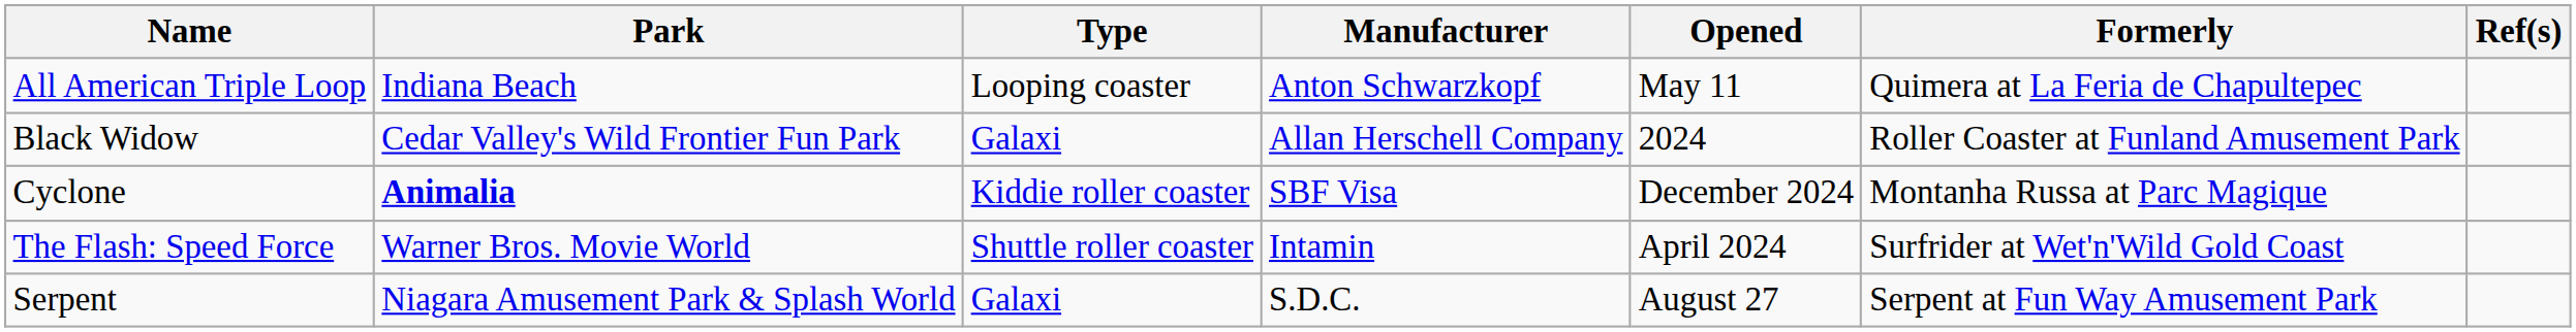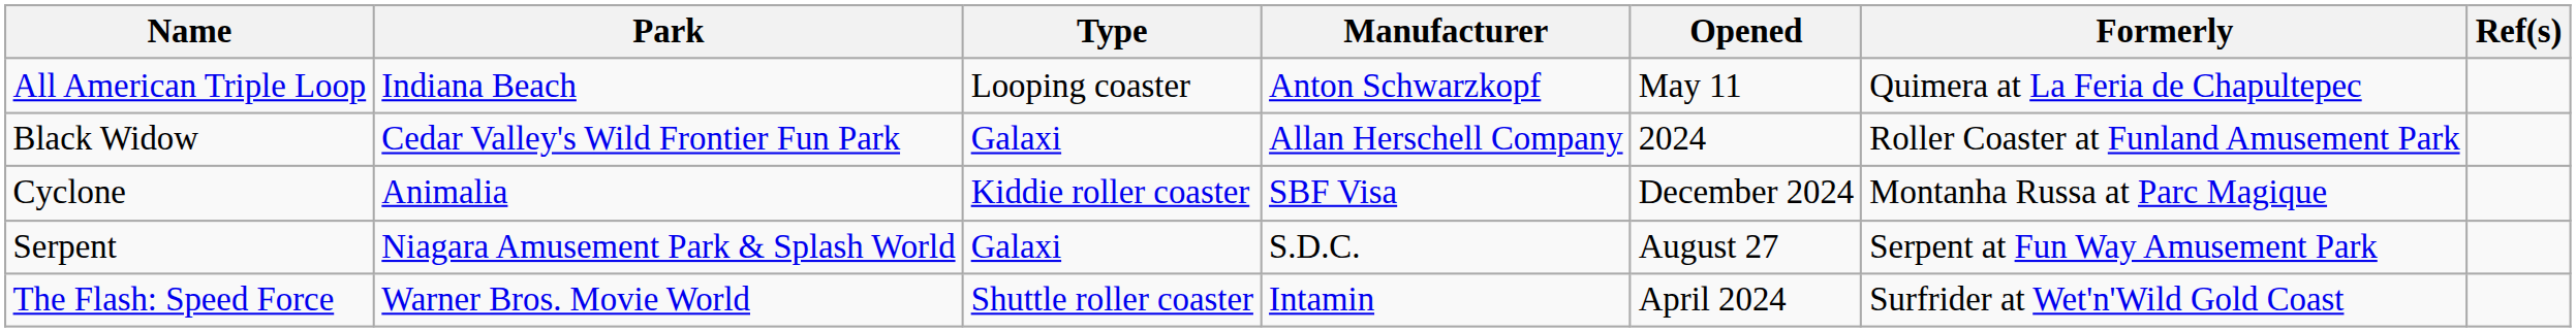 <table class="wikitable sortable">
 <tr>
 <th>Name</th>
 <th>Park</th>
 <th>Type</th>
 <th>Manufacturer</th>
 <th>Opened</th>
 <th>Formerly</th>
 <th class="unsortable">Ref(s)</th>
 </tr>
 <tr>
 <td><a href='#'>All American Triple Loop</a></td>
 <td><a href='#'>Indiana Beach</a></td>
 <td>Looping coaster</td>
 <td><a href='#'>Anton Schwarzkopf</a></td>
 <td>May 11</td>
 <td>Quimera at <a href='#'>La Feria de Chapultepec</a></td>
 <td></td>
 </tr>
 <tr>
 <td>Black Widow</td>
 <td><a href='#'>Cedar Valley's Wild Frontier Fun Park</a></td>
 <td><a href='#'>Galaxi</a></td>
 <td><a href='#'>Allan Herschell Company</a></td>
 <td>2024</td>
 <td>Roller Coaster at <a href='#'>Funland Amusement Park</a></td>
 <td></td>
 </tr>
 <tr>
 <td>Cyclone</td>
-<td><strong><a href='#'>Animalia</a></strong></td>
+<td><a href='#'>Animalia</a></td>
 <td><a href='#'>Kiddie roller coaster</a></td>
 <td><a href='#'>SBF Visa</a></td>
 <td>December 2024</td>
 <td>Montanha Russa at <a href='#'>Parc Magique</a></td>
+<td></td>
+</tr>
+<tr>
+<td>Serpent</td>
+<td><a href='#'>Niagara Amusement Park & Splash World</a></td>
+<td><a href='#'>Galaxi</a></td>
+<td>S.D.C.</td>
+<td>August 27</td>
+<td>Serpent at <a href='#'>Fun Way Amusement Park</a></td>
 <td></td>
 </tr>
 <tr>
 <td><a href='#'>The Flash: Speed Force</a></td>
 <td><a href='#'>Warner Bros. Movie World</a></td>
 <td><a href='#'>Shuttle roller coaster</a></td>
 <td><a href='#'>Intamin</a></td>
 <td>April 2024</td>
 <td>Surfrider at <a href='#'>Wet'n'Wild Gold Coast</a></td>
 <td></td>
 </tr>
-<tr>
-<td>Serpent</td>
-<td><a href='#'>Niagara Amusement Park & Splash World</a></td>
-<td><a href='#'>Galaxi</a></td>
-<td>S.D.C.</td>
-<td>August 27</td>
-<td>Serpent at <a href='#'>Fun Way Amusement Park</a></td>
-<td></td>
-</tr>
 </table>
